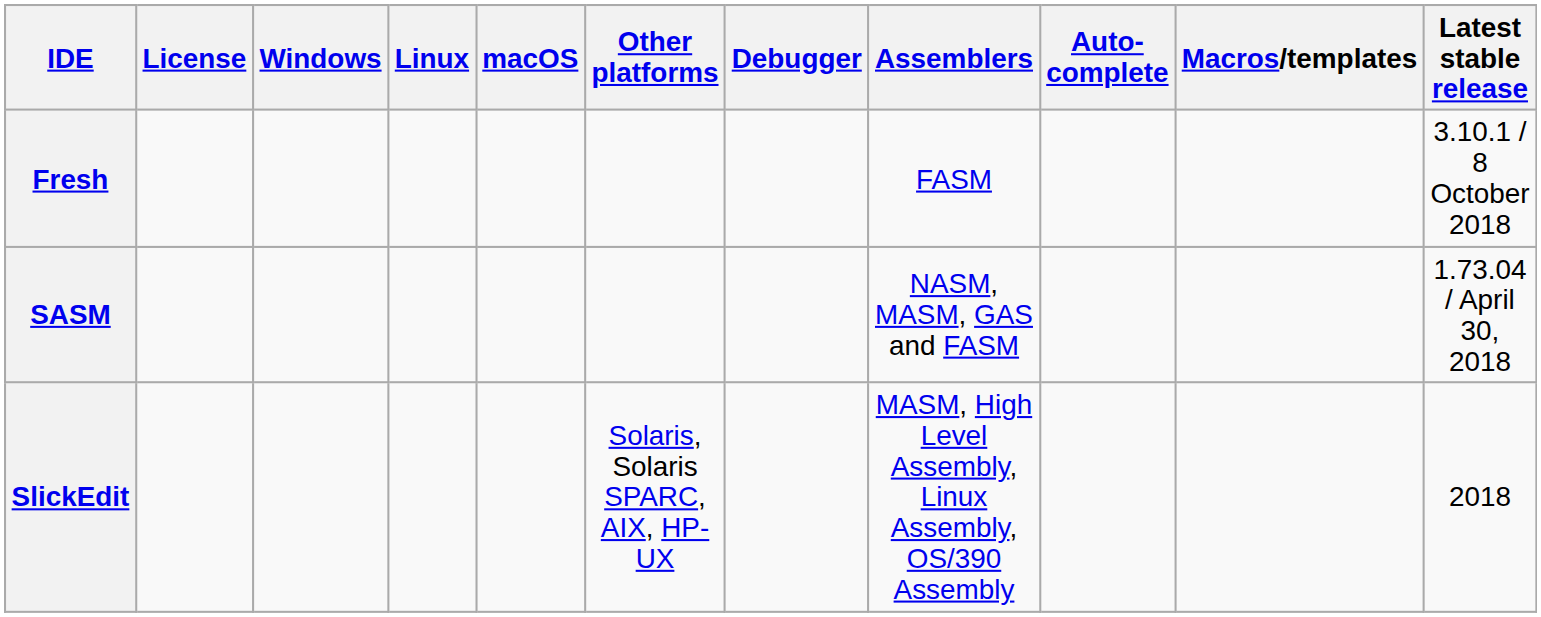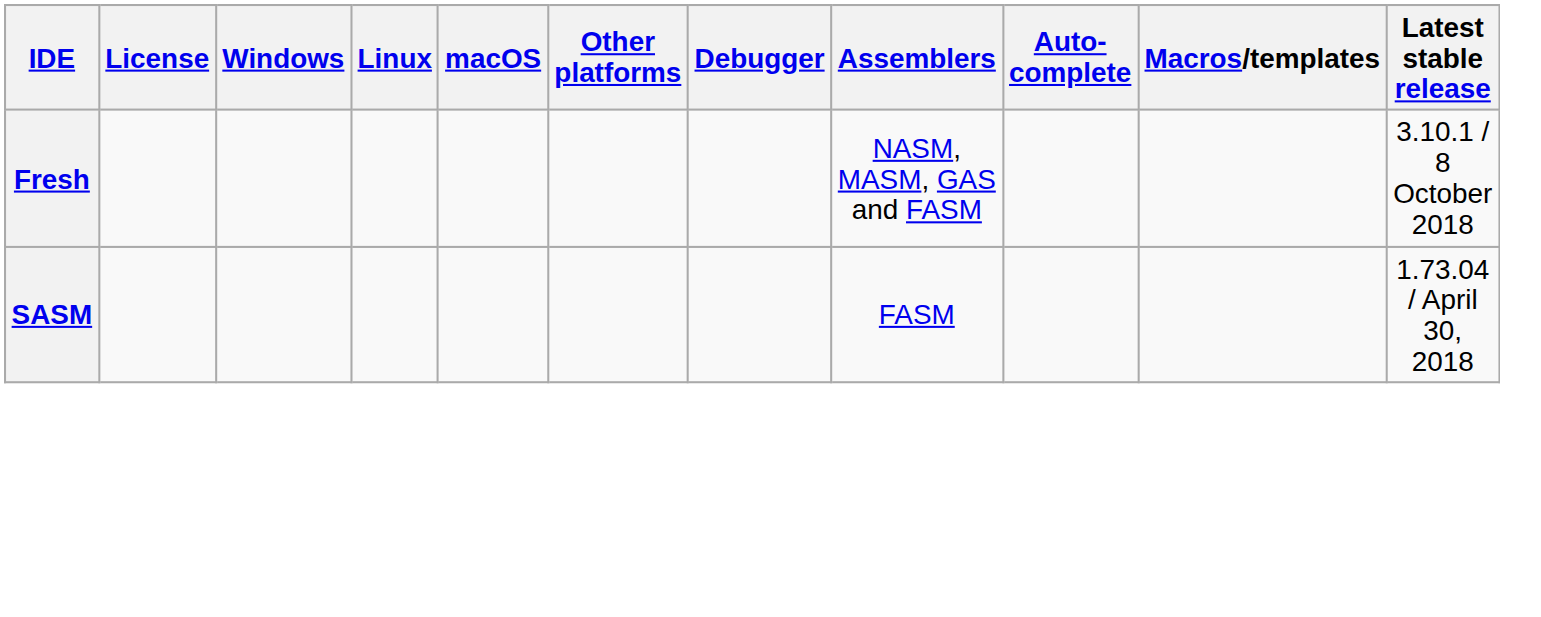 <table class="wikitable sortable sort-under" style="font-size: 85%; text-align: center; width: auto;">
 <tr>
 <th><a href='#'>IDE</a></th>
 <th><a href='#'>License</a></th>
 <th><a href='#'>Windows</a></th>
 <th><a href='#'>Linux</a></th>
 <th><a href='#'>macOS</a></th>
 <th><a href='#'>Other platforms</a></th>
 <th><a href='#'>Debugger</a></th>
 <th><a href='#'>Assemblers</a></th>
 <th><a href='#'>Auto-complete</a></th>
 <th><a href='#'>Macros</a>/templates</th>
 <th>Latest stable <a href='#'>release</a></th>
 </tr>
 <tr>
 <th><a href='#'>Fresh</a></th>
 <td></td>
 <td></td>
 <td></td>
 <td></td>
 <td></td>
 <td></td>
-<td><a href='#'>FASM</a></td>
+<td><a href='#'>NASM</a>, <a href='#'>MASM</a>, <a href='#'>GAS</a> and <a href='#'>FASM</a></td>
 <td></td>
 <td></td>
 <td>3.10.1 / 8 October 2018</td>
 </tr>
 <tr>
 <th><a href='#'>SASM</a></th>
 <td></td>
 <td></td>
 <td></td>
 <td></td>
 <td></td>
 <td></td>
-<td><a href='#'>NASM</a>, <a href='#'>MASM</a>, <a href='#'>GAS</a> and <a href='#'>FASM</a></td>
+<td><a href='#'>FASM</a></td>
 <td></td>
 <td></td>
 <td>1.73.04 / April 30, 2018</td>
 </tr>
-<tr>
-<th><a href='#'>SlickEdit</a></th>
-<td></td>
-<td></td>
-<td></td>
-<td></td>
-<td><a href='#'>Solaris</a>, Solaris <a href='#'>SPARC</a>, <a href='#'>AIX</a>, <a href='#'>HP-UX</a></td>
-<td></td>
-<td><a href='#'>MASM</a>, <a href='#'>High Level Assembly</a>, <a href='#'>Linux Assembly</a>, <a href='#'>OS/390 Assembly</a></td>
-<td></td>
-<td></td>
-<td>2018</td>
-</tr>
 </table>
